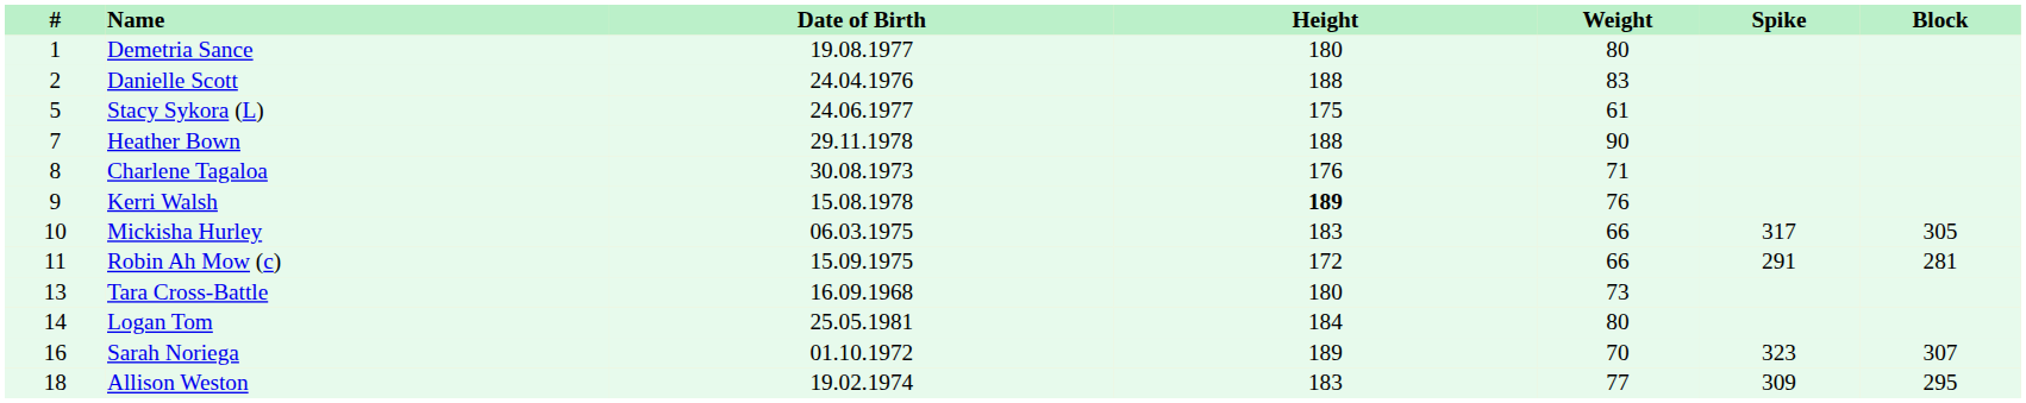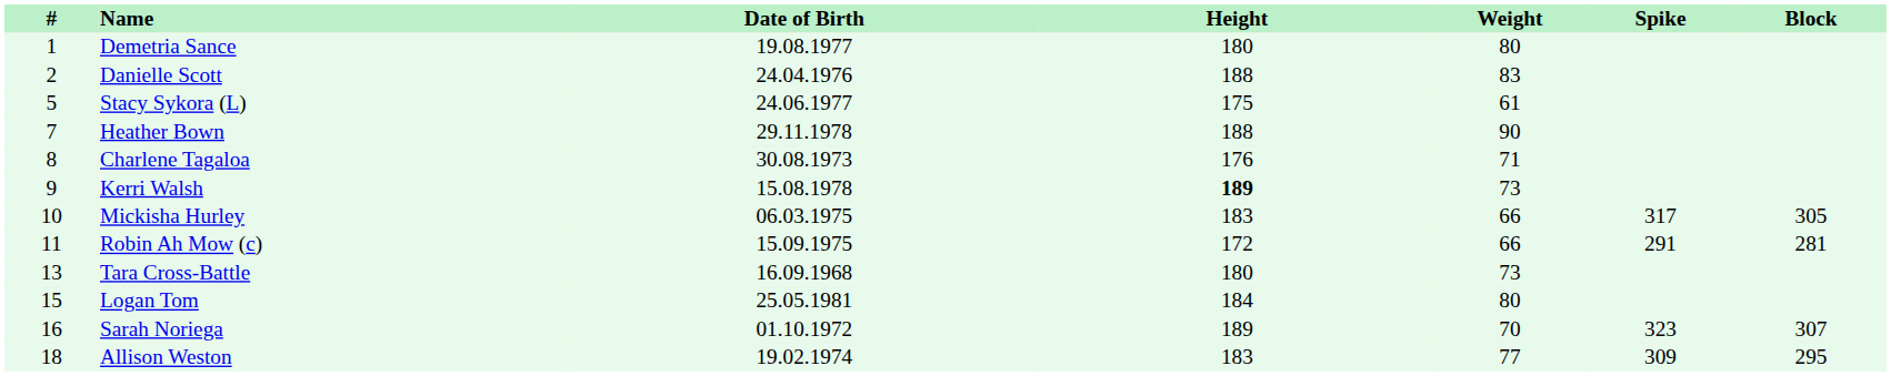 <table border=0 cellpaddiyg=2 cellspacing=0  |- bgcolor=#FFECCE style="text-align:center; font-size:90%;" width=100%>
 <tr bgcolor=#BBF0C9>
 <th width=5%>#</th>
 <th width=25% align=left>Name</th>
 <th width=25%>Date of Birth</th>
 <th width=21%>Height</th>
 <th width=8%>Weight</th>
 <th width=8%>Spike</th>
 <th width=8%>Block</th>
 </tr>
 <tr bgcolor=#E7FAEC>
 <td>1</td>
 <td align=left><a href='#'>Demetria Sance</a></td>
 <td>19.08.1977</td>
 <td>180</td>
 <td>80</td>
 <td></td>
 <td></td>
 </tr>
 <tr bgcolor=#E7FAEC>
 <td>2</td>
 <td align=left><a href='#'>Danielle Scott</a></td>
 <td>24.04.1976</td>
 <td>188</td>
 <td>83</td>
 <td></td>
 <td></td>
 </tr>
 <tr bgcolor=#E7FAEC>
 <td>5</td>
 <td align=left><a href='#'>Stacy Sykora</a> (<a href='#'>L</a>)</td>
 <td>24.06.1977</td>
 <td>175</td>
 <td>61</td>
 <td></td>
 <td></td>
 </tr>
 <tr bgcolor=#E7FAEC>
 <td>7</td>
 <td align=left><a href='#'>Heather Bown</a></td>
 <td>29.11.1978</td>
 <td>188</td>
 <td>90</td>
 <td></td>
 <td></td>
 </tr>
 <tr bgcolor=#E7FAEC>
 <td>8</td>
 <td align=left><a href='#'>Charlene Tagaloa</a></td>
 <td>30.08.1973</td>
 <td>176</td>
 <td>71</td>
 <td></td>
 <td></td>
 </tr>
 <tr bgcolor=#E7FAEC>
 <td>9</td>
 <td align=left><a href='#'>Kerri Walsh</a></td>
 <td>15.08.1978</td>
 <td><strong>189</strong></td>
-<td>76</td>
+<td>73</td>
 <td></td>
 <td></td>
 </tr>
 <tr bgcolor=#E7FAEC>
 <td>10</td>
 <td align=left><a href='#'>Mickisha Hurley</a></td>
 <td>06.03.1975</td>
 <td>183</td>
 <td>66</td>
 <td>317</td>
 <td>305</td>
 </tr>
 <tr bgcolor=#E7FAEC>
 <td>11</td>
 <td align=left><a href='#'>Robin Ah Mow</a> (<a href='#'>c</a>)</td>
 <td>15.09.1975</td>
 <td>172</td>
 <td>66</td>
 <td>291</td>
 <td>281</td>
 </tr>
 <tr bgcolor=#E7FAEC>
 <td>13</td>
 <td align=left><a href='#'>Tara Cross-Battle</a></td>
 <td>16.09.1968</td>
 <td>180</td>
 <td>73</td>
 <td></td>
 <td></td>
 </tr>
 <tr bgcolor=#E7FAEC>
-<td>14</td>
+<td>15</td>
 <td align=left><a href='#'>Logan Tom</a></td>
 <td>25.05.1981</td>
 <td>184</td>
 <td>80</td>
 <td></td>
 <td></td>
 </tr>
 <tr bgcolor=#E7FAEC>
 <td>16</td>
 <td align=left><a href='#'>Sarah Noriega</a></td>
 <td>01.10.1972</td>
 <td>189</td>
 <td>70</td>
 <td>323</td>
 <td>307</td>
 </tr>
 <tr bgcolor=#E7FAEC>
 <td>18</td>
 <td align=left><a href='#'>Allison Weston</a></td>
 <td>19.02.1974</td>
 <td>183</td>
 <td>77</td>
 <td>309</td>
 <td>295</td>
 </tr>
 </table>
